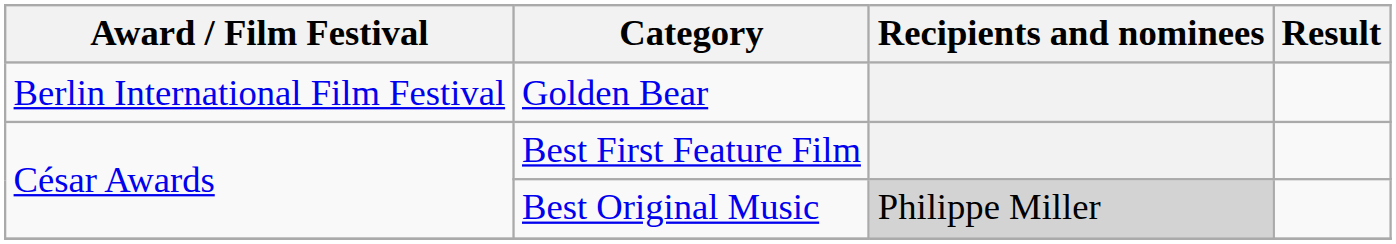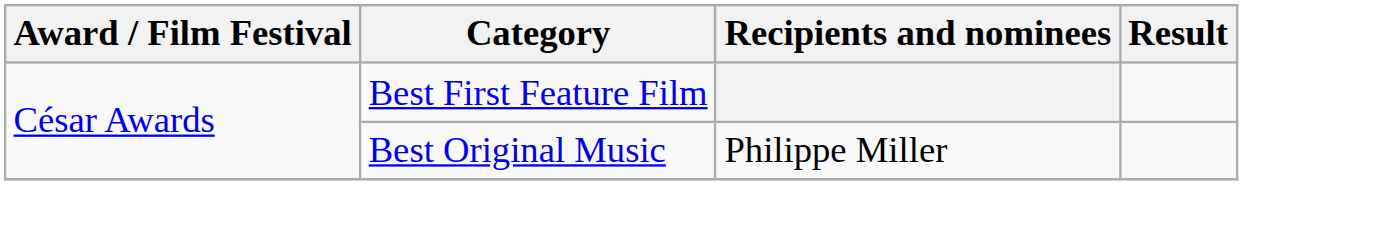 <table class="wikitable plainrowheaders sortable">
 <tr style="background:#ccc; text-align:center;">
 <th scope="col">Award / Film Festival</th>
 <th scope="col">Category</th>
 <th scope="col">Recipients and nominees</th>
 <th scope="col">Result</th>
-</tr>
-<tr>
-<td><a href='#'>Berlin International Film Festival</a></td>
-<td><a href='#'>Golden Bear</a></td>
-<th></th>
-<td></td>
 </tr>
 <tr>
 <td rowspan=2><a href='#'>César Awards</a></td>
 <td><a href='#'>Best First Feature Film</a></td>
 <th></th>
 <td></td>
 </tr>
 <tr>
 <td><a href='#'>Best Original Music</a></td>
-<td style="background: lightgrey;">Philippe Miller</td>
+<td>Philippe Miller</td>
 <td></td>
 </tr>
 <tr>
 </tr>
 </table>
